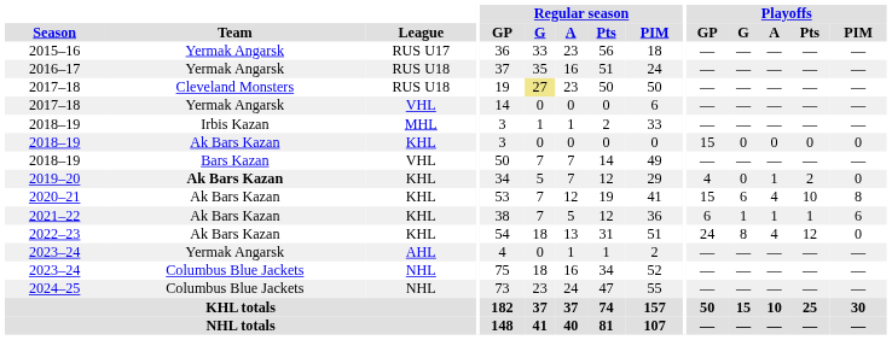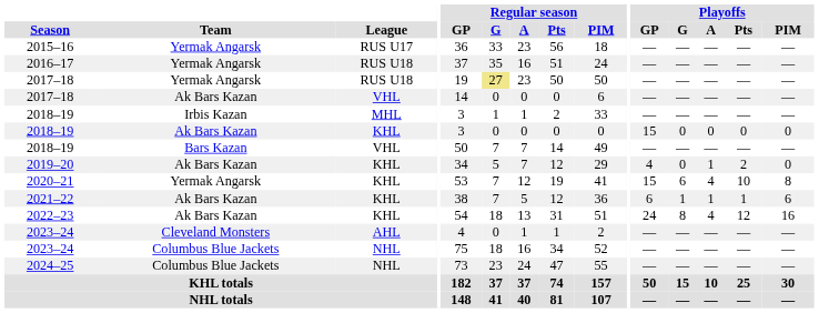 <table border="0" cellpadding="1" cellspacing="0" style="text-align:center; width:60em">
 <tr bgcolor="#e0e0e0">
 <th colspan="3" bgcolor="#ffffff"></th>
 <th rowspan="99" bgcolor="#ffffff"></th>
 <th colspan="5"><a href='#'>Regular season</a></th>
 <th rowspan="99" bgcolor="#ffffff"></th>
 <th colspan="5"><a href='#'>Playoffs</a></th>
 </tr>
 <tr bgcolor="#e0e0e0">
 <th><a href='#'>Season</a></th>
 <th>Team</th>
 <th>League</th>
 <th>GP</th>
 <th><a href='#'>G</a></th>
 <th><a href='#'>A</a></th>
 <th><a href='#'>Pts</a></th>
 <th><a href='#'>PIM</a></th>
 <th>GP</th>
 <th>G</th>
 <th>A</th>
 <th>Pts</th>
 <th>PIM</th>
 </tr>
 <tr>
 <td>2015–16</td>
 <td><a href='#'>Yermak Angarsk</a></td>
 <td>RUS U17</td>
 <td>36</td>
 <td>33</td>
 <td>23</td>
 <td>56</td>
 <td>18</td>
 <td>—</td>
 <td>—</td>
 <td>—</td>
 <td>—</td>
 <td>—</td>
 </tr>
 <tr bgcolor="#f0f0f0">
 <td>2016–17</td>
 <td>Yermak Angarsk</td>
 <td>RUS U18</td>
 <td>37</td>
 <td>35</td>
 <td>16</td>
 <td>51</td>
 <td>24</td>
 <td>—</td>
 <td>—</td>
 <td>—</td>
 <td>—</td>
 <td>—</td>
 </tr>
 <tr>
 <td>2017–18</td>
-<td><a href='#'>Cleveland Monsters</a></td>
+<td>Yermak Angarsk</td>
 <td>RUS U18</td>
 <td>19</td>
 <td style="background: khaki;">27</td>
 <td>23</td>
 <td>50</td>
 <td>50</td>
 <td>—</td>
 <td>—</td>
 <td>—</td>
 <td>—</td>
 <td>—</td>
 </tr>
 <tr bgcolor="#f0f0f0">
 <td>2017–18</td>
-<td>Yermak Angarsk</td>
+<td>Ak Bars Kazan</td>
 <td><a href='#'>VHL</a></td>
 <td>14</td>
 <td>0</td>
 <td>0</td>
 <td>0</td>
 <td>6</td>
 <td>—</td>
 <td>—</td>
 <td>—</td>
 <td>—</td>
 <td>—</td>
 </tr>
 <tr>
 <td>2018–19</td>
 <td>Irbis Kazan</td>
 <td><a href='#'>MHL</a></td>
 <td>3</td>
 <td>1</td>
 <td>1</td>
 <td>2</td>
 <td>33</td>
 <td>—</td>
 <td>—</td>
 <td>—</td>
 <td>—</td>
 <td>—</td>
 </tr>
 <tr bgcolor="#f0f0f0">
 <td><a href='#'>2018–19</a></td>
 <td><a href='#'>Ak Bars Kazan</a></td>
 <td><a href='#'>KHL</a></td>
 <td>3</td>
 <td>0</td>
 <td>0</td>
 <td>0</td>
 <td>0</td>
 <td>15</td>
 <td>0</td>
 <td>0</td>
 <td>0</td>
 <td>0</td>
 </tr>
 <tr>
 <td>2018–19</td>
 <td><a href='#'>Bars Kazan</a></td>
 <td>VHL</td>
 <td>50</td>
 <td>7</td>
 <td>7</td>
 <td>14</td>
 <td>49</td>
 <td>—</td>
 <td>—</td>
 <td>—</td>
 <td>—</td>
 <td>—</td>
 </tr>
 <tr bgcolor="#f0f0f0">
 <td><a href='#'>2019–20</a></td>
-<td><strong>Ak Bars Kazan</strong></td>
+<td>Ak Bars Kazan</td>
 <td>KHL</td>
 <td>34</td>
 <td>5</td>
 <td>7</td>
 <td>12</td>
 <td>29</td>
 <td>4</td>
 <td>0</td>
 <td>1</td>
 <td>2</td>
 <td>0</td>
 </tr>
 <tr>
 <td><a href='#'>2020–21</a></td>
-<td>Ak Bars Kazan</td>
+<td>Yermak Angarsk</td>
 <td>KHL</td>
 <td>53</td>
 <td>7</td>
 <td>12</td>
 <td>19</td>
 <td>41</td>
 <td>15</td>
 <td>6</td>
 <td>4</td>
 <td>10</td>
 <td>8</td>
 </tr>
 <tr bgcolor="#f0f0f0">
 <td><a href='#'>2021–22</a></td>
 <td>Ak Bars Kazan</td>
 <td>KHL</td>
 <td>38</td>
 <td>7</td>
 <td>5</td>
 <td>12</td>
 <td>36</td>
 <td>6</td>
 <td>1</td>
 <td>1</td>
 <td>1</td>
 <td>6</td>
 </tr>
 <tr>
 <td><a href='#'>2022–23</a></td>
 <td>Ak Bars Kazan</td>
 <td>KHL</td>
 <td>54</td>
 <td>18</td>
 <td>13</td>
 <td>31</td>
 <td>51</td>
 <td>24</td>
 <td>8</td>
 <td>4</td>
 <td>12</td>
-<td>0</td>
+<td>16</td>
 </tr>
 <tr bgcolor="#f0f0f0">
 <td><a href='#'>2023–24</a></td>
-<td>Yermak Angarsk</td>
+<td><a href='#'>Cleveland Monsters</a></td>
 <td><a href='#'>AHL</a></td>
 <td>4</td>
 <td>0</td>
 <td>1</td>
 <td>1</td>
 <td>2</td>
 <td>—</td>
 <td>—</td>
 <td>—</td>
 <td>—</td>
 <td>—</td>
 </tr>
 <tr>
 <td><a href='#'>2023–24</a></td>
 <td><a href='#'>Columbus Blue Jackets</a></td>
 <td><a href='#'>NHL</a></td>
 <td>75</td>
 <td>18</td>
 <td>16</td>
 <td>34</td>
 <td>52</td>
 <td>—</td>
 <td>—</td>
 <td>—</td>
 <td>—</td>
 <td>—</td>
 </tr>
 <tr bgcolor="#f0f0f0">
 <td><a href='#'>2024–25</a></td>
 <td>Columbus Blue Jackets</td>
 <td>NHL</td>
 <td>73</td>
 <td>23</td>
 <td>24</td>
 <td>47</td>
 <td>55</td>
 <td>—</td>
 <td>—</td>
 <td>—</td>
 <td>—</td>
 <td>—</td>
 </tr>
 <tr bgcolor="#e0e0e0">
 <th colspan="3">KHL totals</th>
 <th>182</th>
 <th>37</th>
 <th>37</th>
 <th>74</th>
 <th>157</th>
 <th>50</th>
 <th>15</th>
 <th>10</th>
 <th>25</th>
 <th>30</th>
 </tr>
 <tr bgcolor="#e0e0e0">
 <th colspan="3">NHL totals</th>
 <th>148</th>
 <th>41</th>
 <th>40</th>
 <th>81</th>
 <th>107</th>
 <th>—</th>
 <th>—</th>
 <th>—</th>
 <th>—</th>
 <th>—</th>
 </tr>
 </table>
